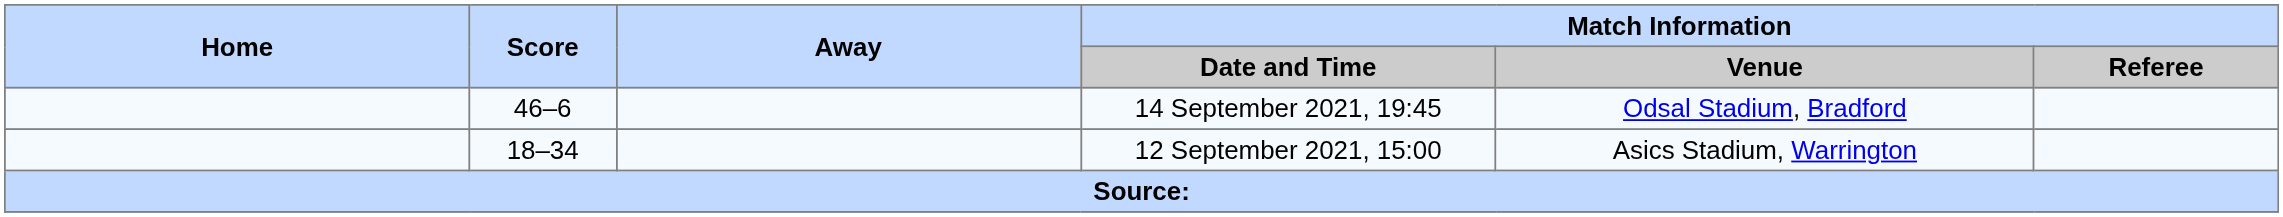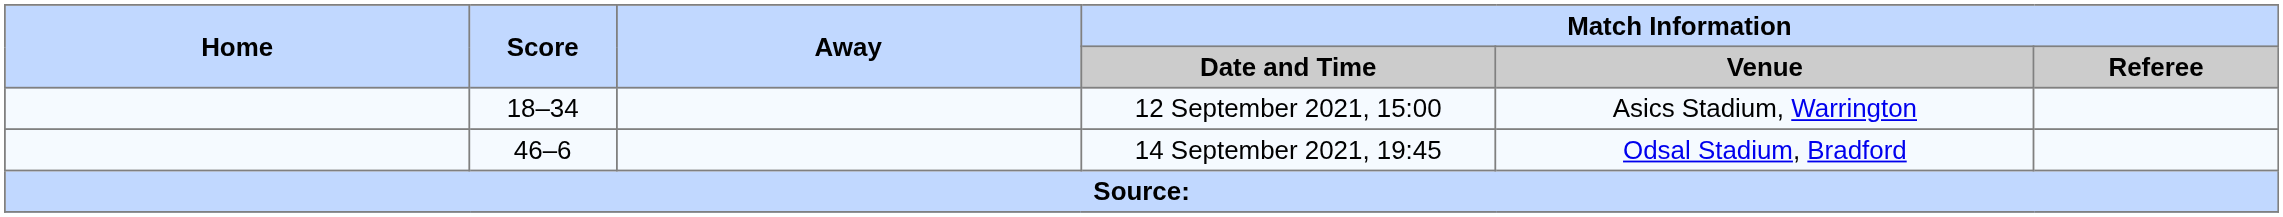 <table border="1" style="border-collapse:collapse; font-size:90%; text-align:center;" cellpadding="3" cellspacing="0" width="100%">
 <tr style="background:#C1D8ff;">
 <th rowspan="2" scope="col" width="19%">Home</th>
 <th rowspan="2" scope="col" width="6%">Score</th>
 <th rowspan="2" scope="col" width="19%">Away</th>
 <th colspan="3">Match Information</th>
 </tr>
 <tr style="background:#CCCCCC;">
 <th scope="col" width="17%">Date and Time</th>
 <th scope="col" width="22%">Venue</th>
 <th scope="col" width="10%">Referee</th>
 </tr>
 <tr style="background:#F5FAFF;">
 <td></td>
+<td>18–34</td>
+<td></td>
+<td>12 September 2021, 15:00</td>
+<td>Asics Stadium, <a href='#'>Warrington</a></td>
+<td></td>
+</tr>
+<tr style="background:#F5FAFF;">
+<td></td>
 <td>46–6</td>
 <td></td>
 <td>14 September 2021, 19:45</td>
 <td><a href='#'>Odsal Stadium</a>, <a href='#'>Bradford</a></td>
 <td></td>
 </tr>
-<tr style="background:#F5FAFF;">
-<td></td>
-<td>18–34</td>
-<td></td>
-<td>12 September 2021, 15:00</td>
-<td>Asics Stadium, <a href='#'>Warrington</a></td>
-<td></td>
-</tr>
 <tr style="background:#c1d8ff;">
 <th colspan="6">Source:</th>
 </tr>
 </table>
